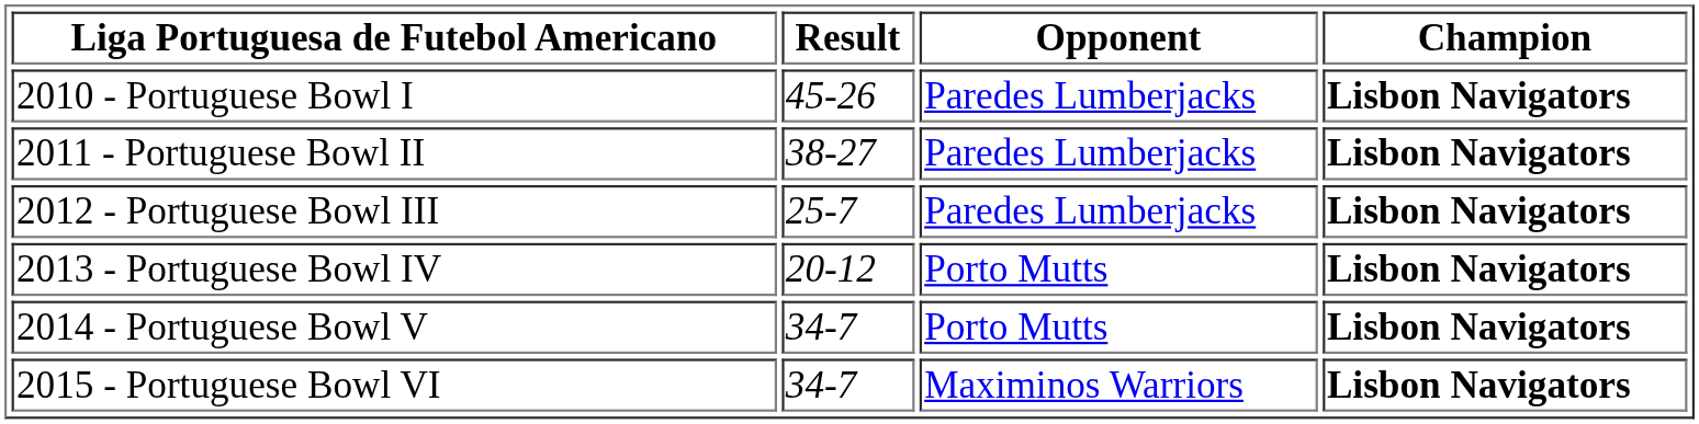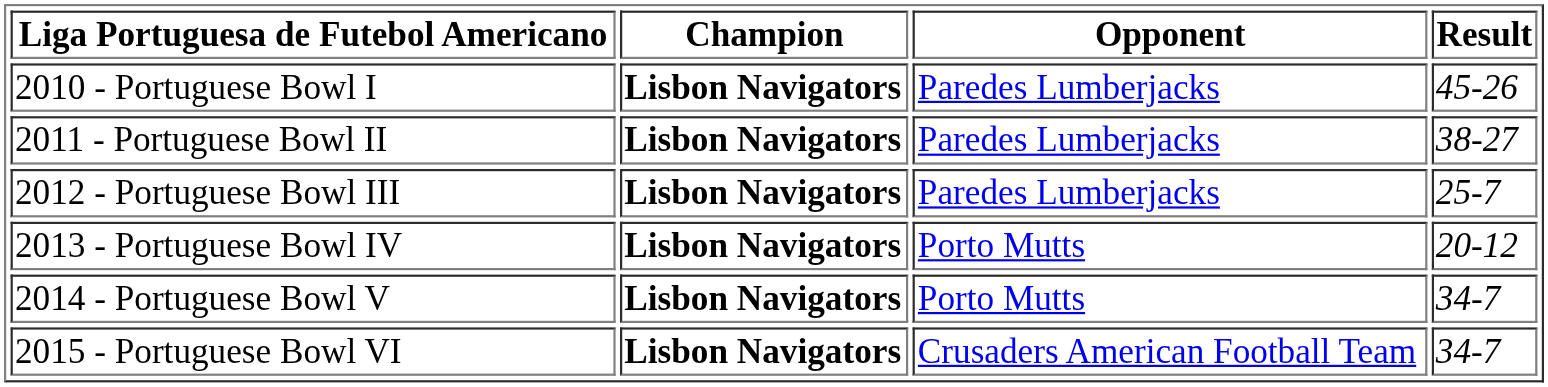 <table border="1" width="700">
 <tr ---->
 <th>Liga Portuguesa de Futebol Americano</th>
+<th>Champion</th>
+<th>Opponent</th>
 <th>Result</th>
-<th>Opponent</th>
-<th>Champion</th>
 </tr>
 <tr ---->
 <td>2010 - Portuguese Bowl I</td>
+<td><strong>Lisbon Navigators</strong></td>
+<td><a href='#'>Paredes Lumberjacks</a></td>
 <td><em>45-26</em></td>
-<td><a href='#'>Paredes Lumberjacks</a></td>
-<td><strong>Lisbon Navigators</strong></td>
 </tr>
 <tr ---->
 <td>2011 - Portuguese Bowl II</td>
+<td><strong>Lisbon Navigators</strong></td>
+<td><a href='#'>Paredes Lumberjacks</a></td>
 <td><em>38-27</em></td>
-<td><a href='#'>Paredes Lumberjacks</a></td>
-<td><strong>Lisbon Navigators</strong></td>
 </tr>
 <tr ---->
 <td>2012 - Portuguese Bowl III</td>
+<td><strong>Lisbon Navigators</strong></td>
+<td><a href='#'>Paredes Lumberjacks</a></td>
 <td><em>25-7</em></td>
-<td><a href='#'>Paredes Lumberjacks</a></td>
-<td><strong>Lisbon Navigators</strong></td>
 </tr>
 <tr ---->
 <td>2013 - Portuguese Bowl IV</td>
+<td><strong>Lisbon Navigators</strong></td>
+<td><a href='#'>Porto Mutts</a></td>
 <td><em>20-12</em></td>
-<td><a href='#'>Porto Mutts</a></td>
-<td><strong>Lisbon Navigators</strong></td>
 </tr>
 <tr ---->
 <td>2014 - Portuguese Bowl V</td>
+<td><strong>Lisbon Navigators</strong></td>
+<td><a href='#'>Porto Mutts</a></td>
 <td><em>34-7</em></td>
-<td><a href='#'>Porto Mutts</a></td>
-<td><strong>Lisbon Navigators</strong></td>
 </tr>
 <tr ---->
 <td>2015 - Portuguese Bowl VI</td>
+<td><strong>Lisbon Navigators</strong></td>
+<td><a href='#'>Crusaders American Football Team</a></td>
 <td><em>34-7</em></td>
-<td><a href='#'>Maximinos Warriors</a></td>
-<td><strong>Lisbon Navigators</strong></td>
 </tr>
 </table>
